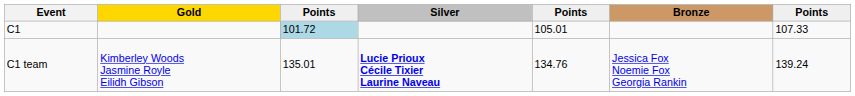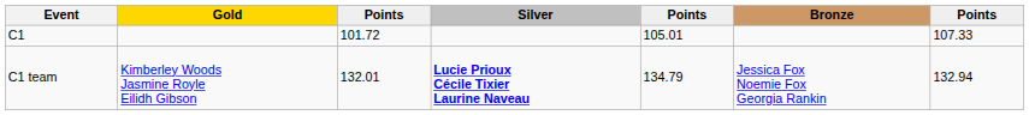 <table class="wikitable" width=100%>
 <tr>
 <th>Event</th>
 <td align=center bgcolor="gold"><strong>Gold</strong></td>
 <td align=center bgcolor="EFEFEF"><strong>Points</strong></td>
 <td align=center bgcolor="silver"><strong>Silver</strong></td>
 <td align=center bgcolor="EFEFEF"><strong>Points</strong></td>
 <td align=center bgcolor="CC9966"><strong>Bronze</strong></td>
 <td align=center bgcolor="EFEFEF"><strong>Points</strong></td>
 </tr>
 <tr>
 <td>C1</td>
 <td></td>
-<td style="background: lightblue;">101.72</td>
+<td>101.72</td>
 <td></td>
 <td>105.01</td>
 <td></td>
 <td>107.33</td>
 </tr>
 <tr>
 <td>C1 team</td>
 <td><br><a href='#'>Kimberley Woods</a><br><a href='#'>Jasmine Royle</a><br><a href='#'>Eilidh Gibson</a></td>
-<td>135.01</td>
+<td>132.01</td>
 <td><strong><br><a href='#'>Lucie Prioux</a><br><a href='#'>Cécile Tixier</a><br><a href='#'>Laurine Naveau</a></strong></td>
-<td>134.76</td>
+<td>134.79</td>
 <td><br><a href='#'>Jessica Fox</a><br><a href='#'>Noemie Fox</a><br><a href='#'>Georgia Rankin</a></td>
-<td>139.24</td>
+<td>132.94</td>
 </tr>
 </table>
